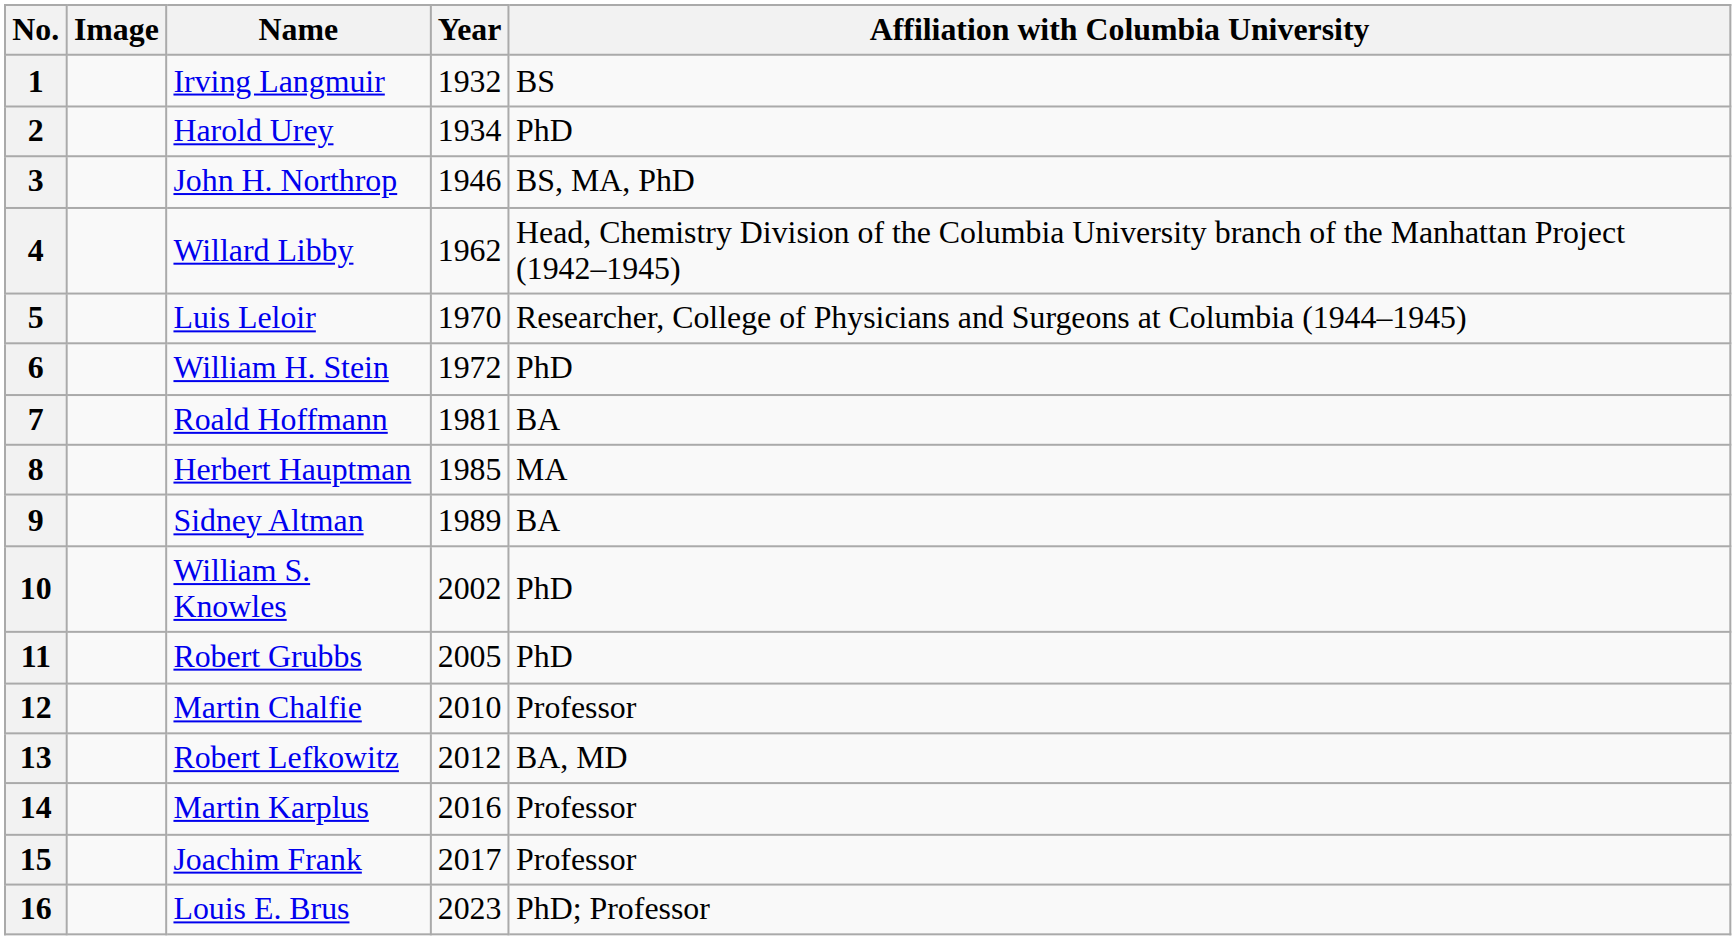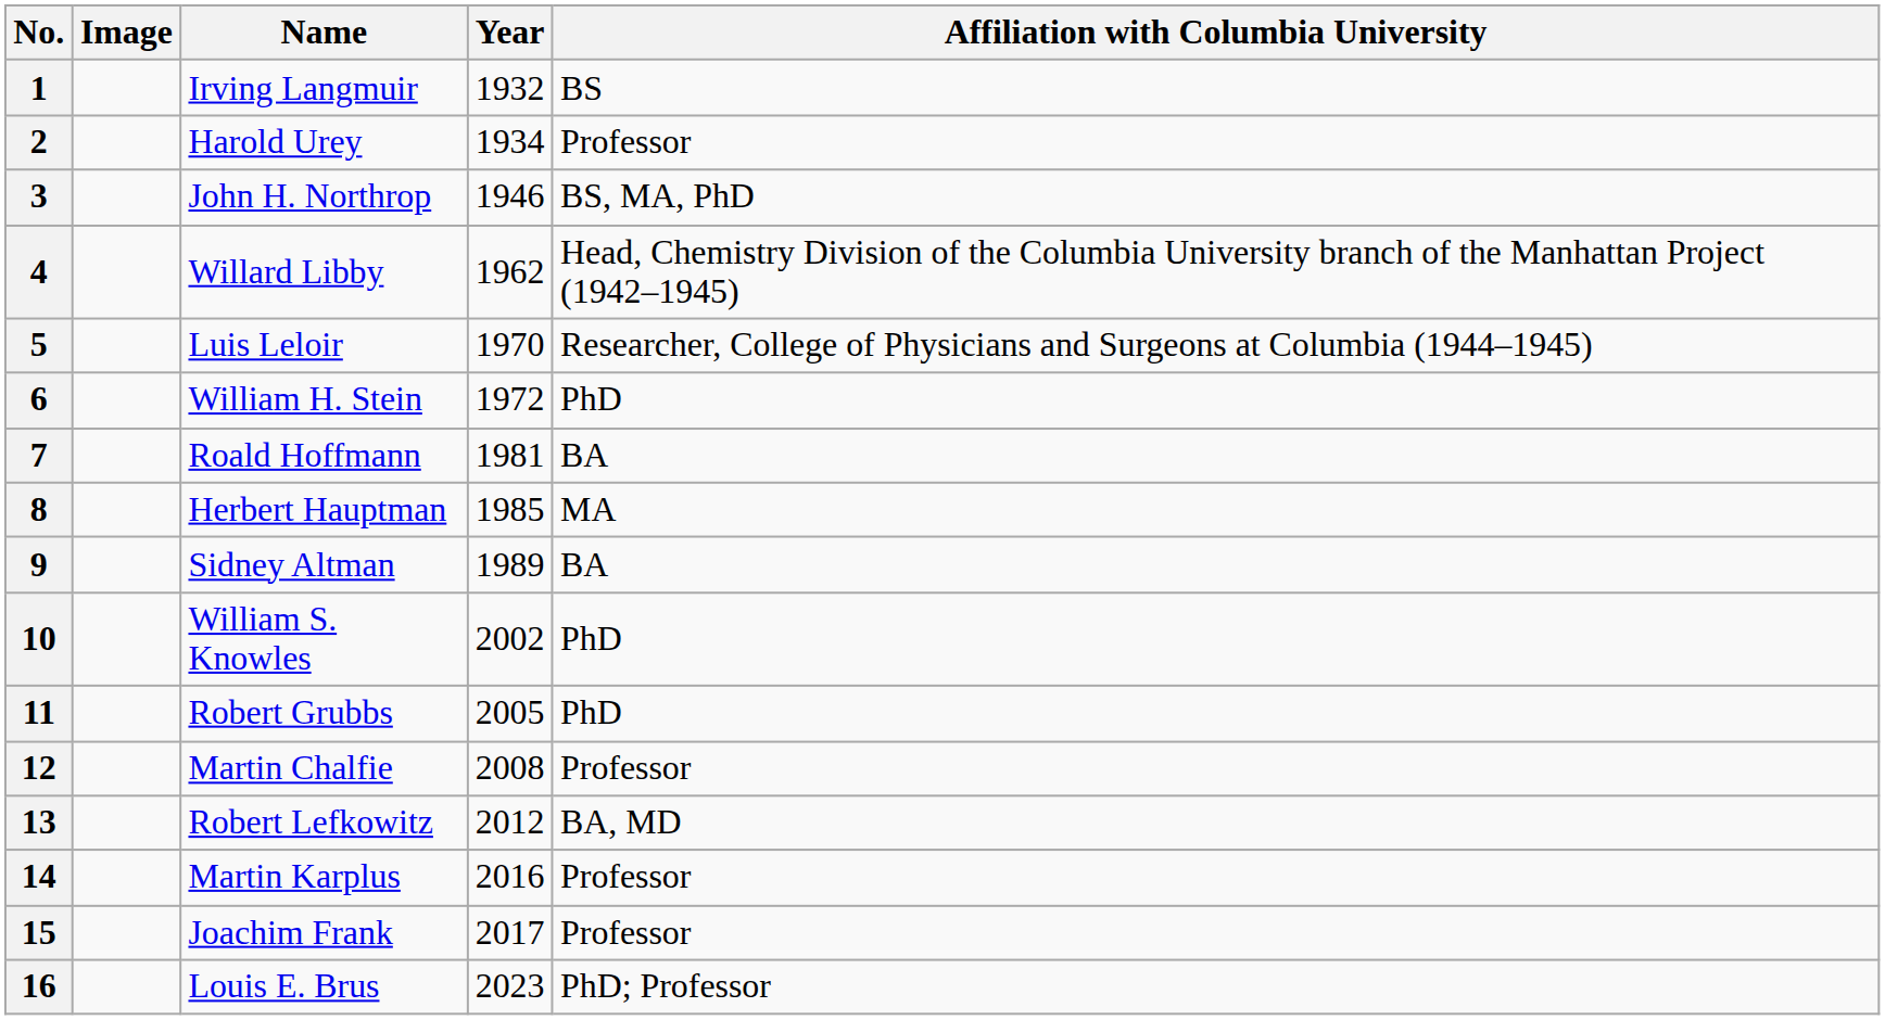 <table class="wikitable sortable">
 <tr>
 <th scope=col>No.</th>
 <th scope=col class=unsortable>Image</th>
 <th scope=col>Name</th>
 <th scope=col>Year</th>
 <th scope=col>Affiliation with Columbia University</th>
 </tr>
 <tr>
 <th scope=row>1</th>
 <td></td>
 <td data-sort-value="Langmuir, Irving"><a href='#'>Irving Langmuir</a></td>
 <td>1932</td>
 <td>BS</td>
 </tr>
 <tr>
 <th scope=row>2</th>
 <td></td>
 <td data-sort-value="Urey, Harold"><a href='#'>Harold Urey</a></td>
 <td>1934</td>
-<td>PhD</td>
+<td>Professor</td>
 </tr>
 <tr>
 <th scope=row>3</th>
 <td></td>
 <td data-sort-value="Northrop, John H."><a href='#'>John H. Northrop</a></td>
 <td>1946</td>
 <td>BS, MA, PhD</td>
 </tr>
 <tr>
 <th scope=row>4</th>
 <td></td>
 <td data-sort-value="Libby, Willard"><a href='#'>Willard Libby</a></td>
 <td>1962</td>
 <td>Head, Chemistry Division of the Columbia University branch of the Manhattan Project (1942–1945)</td>
 </tr>
 <tr>
 <th scope=row>5</th>
 <td></td>
 <td data-sort-value="Leloir, Luis"><a href='#'>Luis Leloir</a></td>
 <td>1970</td>
 <td>Researcher, College of Physicians and Surgeons at Columbia (1944–1945)</td>
 </tr>
 <tr>
 <th scope=row>6</th>
 <td></td>
 <td data-sort-value="Stein, William H."><a href='#'>William H. Stein</a></td>
 <td>1972</td>
 <td>PhD</td>
 </tr>
 <tr>
 <th scope=row>7</th>
 <td></td>
 <td data-sort-value="Hoffmann, Roald"><a href='#'>Roald Hoffmann</a></td>
 <td>1981</td>
 <td>BA</td>
 </tr>
 <tr>
 <th scope=row>8</th>
 <td></td>
 <td data-sort-value="Hauptman, Herbert"><a href='#'>Herbert Hauptman</a></td>
 <td>1985</td>
 <td>MA</td>
 </tr>
 <tr>
 <th scope=row>9</th>
 <td></td>
 <td data-sort-value="Altman, Sidney"><a href='#'>Sidney Altman</a></td>
 <td>1989</td>
 <td>BA</td>
 </tr>
 <tr>
 <th scope=row>10</th>
 <td></td>
 <td data-sort-value="Knowles, William S."><a href='#'>William S. Knowles</a></td>
 <td>2002</td>
 <td>PhD</td>
 </tr>
 <tr>
 <th scope=row>11</th>
 <td></td>
 <td data-sort-value="Grubbs, Robert"><a href='#'>Robert Grubbs</a></td>
 <td>2005</td>
 <td>PhD</td>
 </tr>
 <tr>
 <th scope=row>12</th>
 <td></td>
 <td data-sort-value="Chalfie, Martin"><a href='#'>Martin Chalfie</a></td>
-<td>2010</td>
+<td>2008</td>
 <td>Professor</td>
 </tr>
 <tr>
 <th scope=row>13</th>
 <td></td>
 <td data-sort-value="Lefkowitz, Robert"><a href='#'>Robert Lefkowitz</a></td>
 <td>2012</td>
 <td>BA, MD</td>
 </tr>
 <tr>
 <th scope=row>14</th>
 <td></td>
 <td data-sort-value="Karplus, Martin"><a href='#'>Martin Karplus</a></td>
 <td>2016</td>
 <td>Professor</td>
 </tr>
 <tr>
 <th scope=row>15</th>
 <td></td>
 <td data-sort-value="Frank, Joachim"><a href='#'>Joachim Frank</a></td>
 <td>2017</td>
 <td>Professor</td>
 </tr>
 <tr>
 <th>16</th>
 <td></td>
 <td><a href='#'>Louis E. Brus</a></td>
 <td>2023</td>
 <td>PhD; Professor</td>
 </tr>
 </table>
